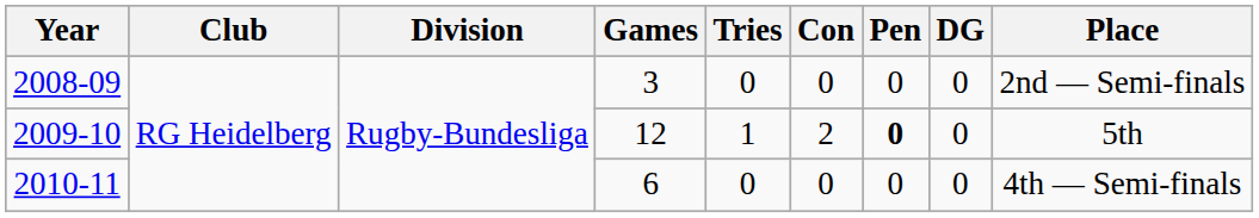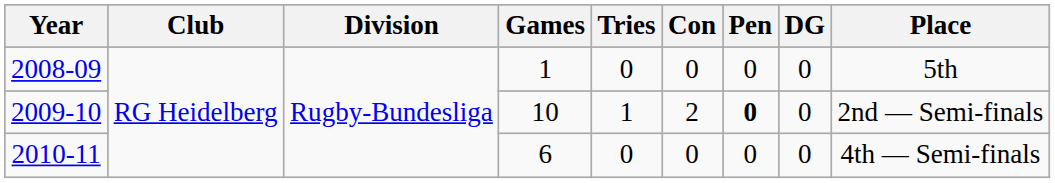 <table class="wikitable">
 <tr>
 <th>Year</th>
 <th>Club</th>
 <th>Division</th>
 <th>Games</th>
 <th>Tries</th>
 <th>Con</th>
 <th>Pen</th>
 <th>DG</th>
 <th>Place</th>
 </tr>
 <tr align="center">
 <td><a href='#'>2008-09</a></td>
 <td rowspan=3><a href='#'>RG Heidelberg</a></td>
 <td rowspan=3><a href='#'>Rugby-Bundesliga</a></td>
-<td>3</td>
+<td>1</td>
 <td>0</td>
 <td>0</td>
 <td>0</td>
 <td>0</td>
-<td>2nd — Semi-finals</td>
+<td>5th</td>
 </tr>
 <tr align="center">
 <td><a href='#'>2009-10</a></td>
-<td>12</td>
+<td>10</td>
 <td>1</td>
 <td>2</td>
 <td><strong>0</strong></td>
 <td>0</td>
-<td>5th</td>
+<td>2nd — Semi-finals</td>
 </tr>
 <tr align="center">
 <td><a href='#'>2010-11</a></td>
 <td>6</td>
 <td>0</td>
 <td>0</td>
 <td>0</td>
 <td>0</td>
 <td>4th — Semi-finals</td>
 </tr>
 </table>
